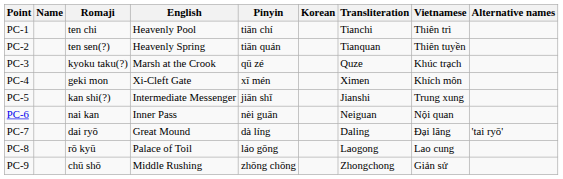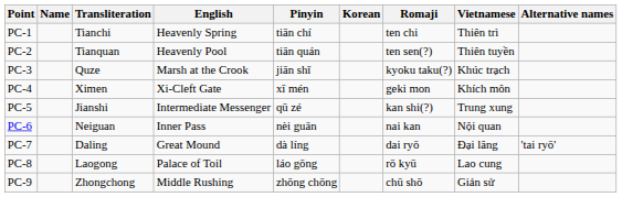 <table class="wikitable">
 <tr>
 <th>Point</th>
 <th>Name</th>
-<th>Romaji</th>
+<th>Transliteration</th>
 <th>English</th>
 <th>Pinyin</th>
 <th>Korean </th>
-<th>Transliteration</th>
+<th>Romaji</th>
 <th>Vietnamese</th>
 <th>Alternative names</th>
 </tr>
 <tr>
 <td>PC-1</td>
 <td></td>
-<td>ten chi</td>
-<td>Heavenly Pool</td>
+<td>Tianchi</td>
+<td>Heavenly Spring</td>
 <td>tiān chí</td>
 <td></td>
-<td>Tianchi</td>
+<td>ten chi</td>
 <td>Thiên trì</td>
 <td></td>
 </tr>
 <tr>
 <td>PC-2</td>
 <td></td>
-<td>ten sen(?)</td>
-<td>Heavenly Spring</td>
+<td>Tianquan</td>
+<td>Heavenly Pool</td>
 <td>tiān quán</td>
 <td></td>
-<td>Tianquan</td>
+<td>ten sen(?)</td>
 <td>Thiên tuyền</td>
 <td></td>
 </tr>
 <tr>
 <td>PC-3</td>
 <td></td>
+<td>Quze</td>
+<td>Marsh at the Crook</td>
+<td>jiān shǐ</td>
+<td></td>
 <td>kyoku taku(?)</td>
-<td>Marsh at the Crook</td>
-<td>qū zé</td>
-<td></td>
-<td>Quze</td>
 <td>Khúc trạch</td>
 <td></td>
 </tr>
 <tr>
 <td>PC-4</td>
 <td></td>
-<td>geki mon</td>
+<td>Ximen</td>
 <td>Xi-Cleft Gate</td>
 <td>xī mén</td>
 <td></td>
-<td>Ximen</td>
+<td>geki mon</td>
 <td>Khích môn</td>
 <td></td>
 </tr>
 <tr>
 <td>PC-5</td>
 <td></td>
+<td>Jianshi</td>
+<td>Intermediate Messenger</td>
+<td>qū zé</td>
+<td></td>
 <td>kan shi(?)</td>
-<td>Intermediate Messenger</td>
-<td>jiān shǐ</td>
-<td></td>
-<td>Jianshi</td>
 <td>Trung xung</td>
 <td></td>
 </tr>
 <tr>
 <td><a href='#'>PC-6</a></td>
 <td></td>
-<td>nai kan</td>
+<td>Neiguan</td>
 <td>Inner Pass</td>
 <td>nèi guān</td>
 <td></td>
-<td>Neiguan</td>
+<td>nai kan</td>
 <td>Nội quan</td>
 <td></td>
 </tr>
 <tr>
 <td>PC-7</td>
 <td></td>
-<td>dai ryō</td>
+<td>Daling</td>
 <td>Great Mound</td>
 <td>dà líng</td>
 <td></td>
-<td>Daling</td>
+<td>dai ryō</td>
 <td>Đại lăng</td>
 <td>'tai ryō'</td>
 </tr>
 <tr>
 <td>PC-8</td>
 <td></td>
-<td>rō kyū</td>
+<td>Laogong</td>
 <td>Palace of Toil</td>
 <td>láo gōng</td>
 <td></td>
-<td>Laogong</td>
+<td>rō kyū</td>
 <td>Lao cung</td>
 <td></td>
 </tr>
 <tr>
 <td>PC-9</td>
 <td></td>
-<td>chū shō</td>
+<td>Zhongchong</td>
 <td>Middle Rushing</td>
 <td>zhōng chōng</td>
 <td></td>
-<td>Zhongchong</td>
+<td>chū shō</td>
 <td>Giản sử</td>
 <td></td>
 </tr>
 </table>
